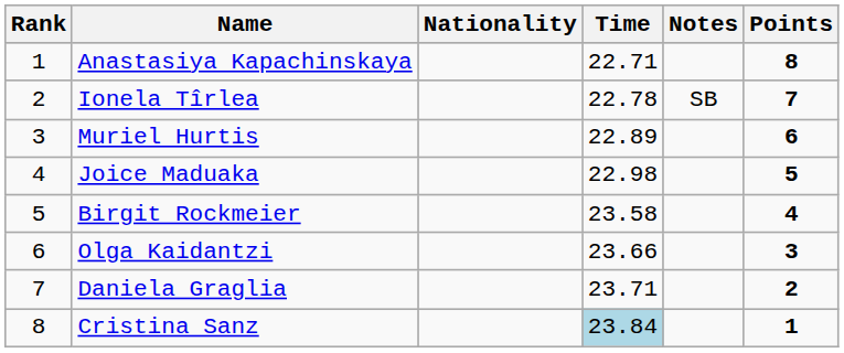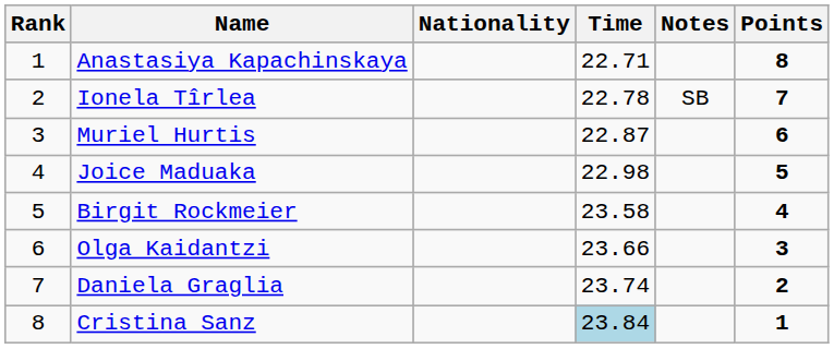 <table class="wikitable sortable" style="text-align:center">
 <tr>
 <th>Rank</th>
 <th>Name</th>
 <th>Nationality</th>
 <th>Time</th>
 <th>Notes</th>
 <th>Points</th>
 </tr>
 <tr>
 <td>1</td>
 <td align=left><a href='#'>Anastasiya Kapachinskaya</a></td>
 <td align=left></td>
 <td>22.71</td>
 <td></td>
 <td><strong>8</strong></td>
 </tr>
 <tr>
 <td>2</td>
 <td align=left><a href='#'>Ionela Tîrlea</a></td>
 <td align=left></td>
 <td>22.78</td>
 <td>SB</td>
 <td><strong>7</strong></td>
 </tr>
 <tr>
 <td>3</td>
 <td align=left><a href='#'>Muriel Hurtis</a></td>
 <td align=left></td>
-<td>22.89</td>
+<td>22.87</td>
 <td></td>
 <td><strong>6</strong></td>
 </tr>
 <tr>
 <td>4</td>
 <td align=left><a href='#'>Joice Maduaka</a></td>
 <td align=left></td>
 <td>22.98</td>
 <td></td>
 <td><strong>5</strong></td>
 </tr>
 <tr>
 <td>5</td>
 <td align=left><a href='#'>Birgit Rockmeier</a></td>
 <td align=left></td>
 <td>23.58</td>
 <td></td>
 <td><strong>4</strong></td>
 </tr>
 <tr>
 <td>6</td>
 <td align=left><a href='#'>Olga Kaidantzi</a></td>
 <td align=left></td>
 <td>23.66</td>
 <td></td>
 <td><strong>3</strong></td>
 </tr>
 <tr>
 <td>7</td>
 <td align=left><a href='#'>Daniela Graglia</a></td>
 <td align=left></td>
-<td>23.71</td>
+<td>23.74</td>
 <td></td>
 <td><strong>2</strong></td>
 </tr>
 <tr>
 <td>8</td>
 <td align=left><a href='#'>Cristina Sanz</a></td>
 <td align=left></td>
 <td style="background: lightblue;">23.84</td>
 <td></td>
 <td><strong>1</strong></td>
 </tr>
 </table>
